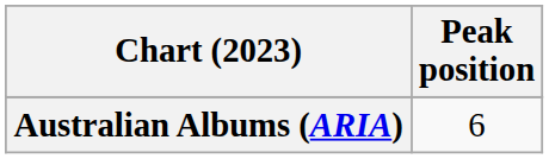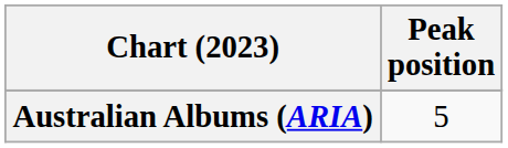 <table class="wikitable plainrowheaders sortable">
 <tr>
 <th scope="col">Chart (2023)</th>
 <th scope="col">Peak<br>position</th>
 </tr>
 <tr>
 </tr>
 <tr>
 <th scope="row">Australian Albums (<em><a href='#'>ARIA</a></em>)</th>
-<td align="center">6</td>
+<td align="center">5</td>
 </tr>
 </table>
